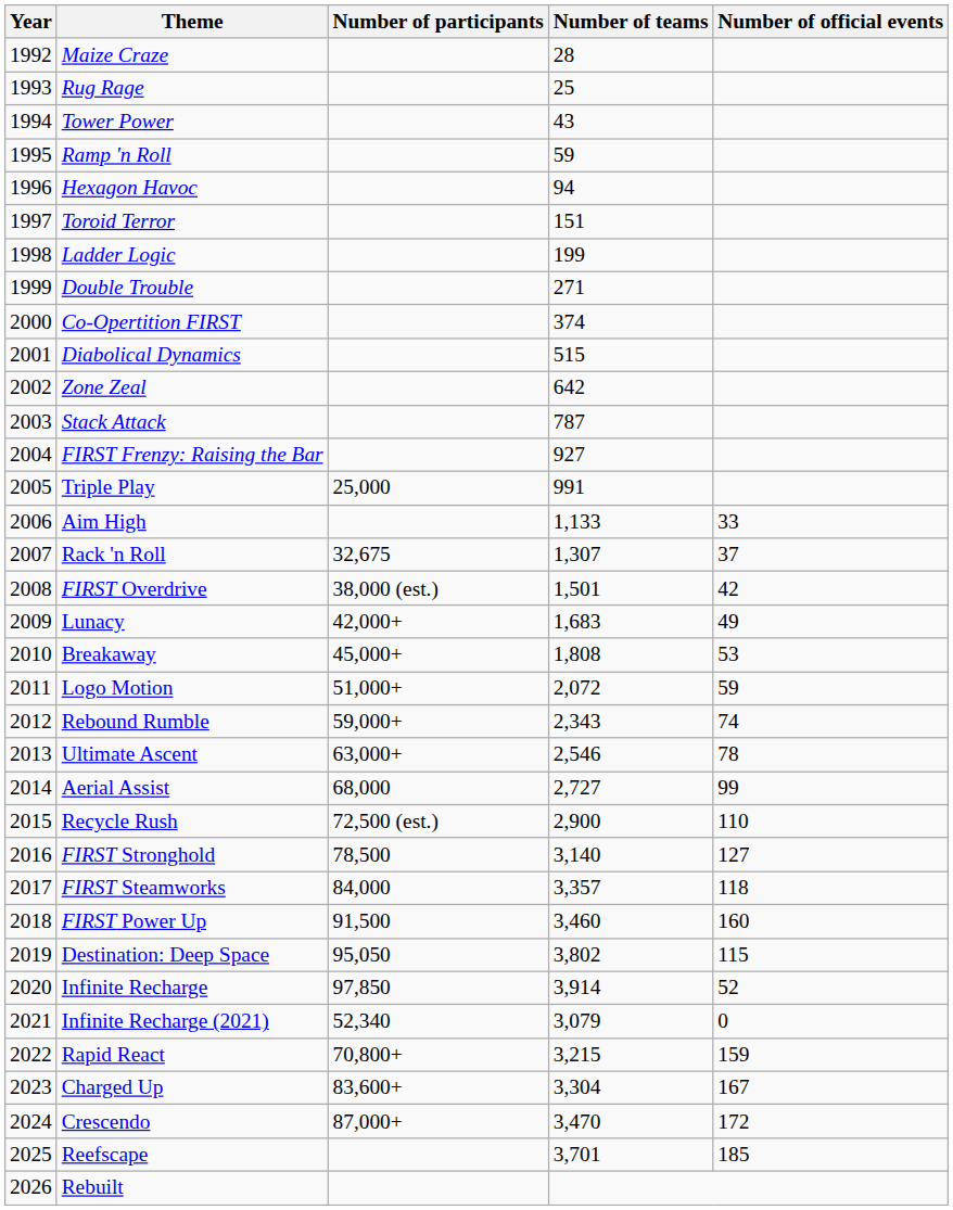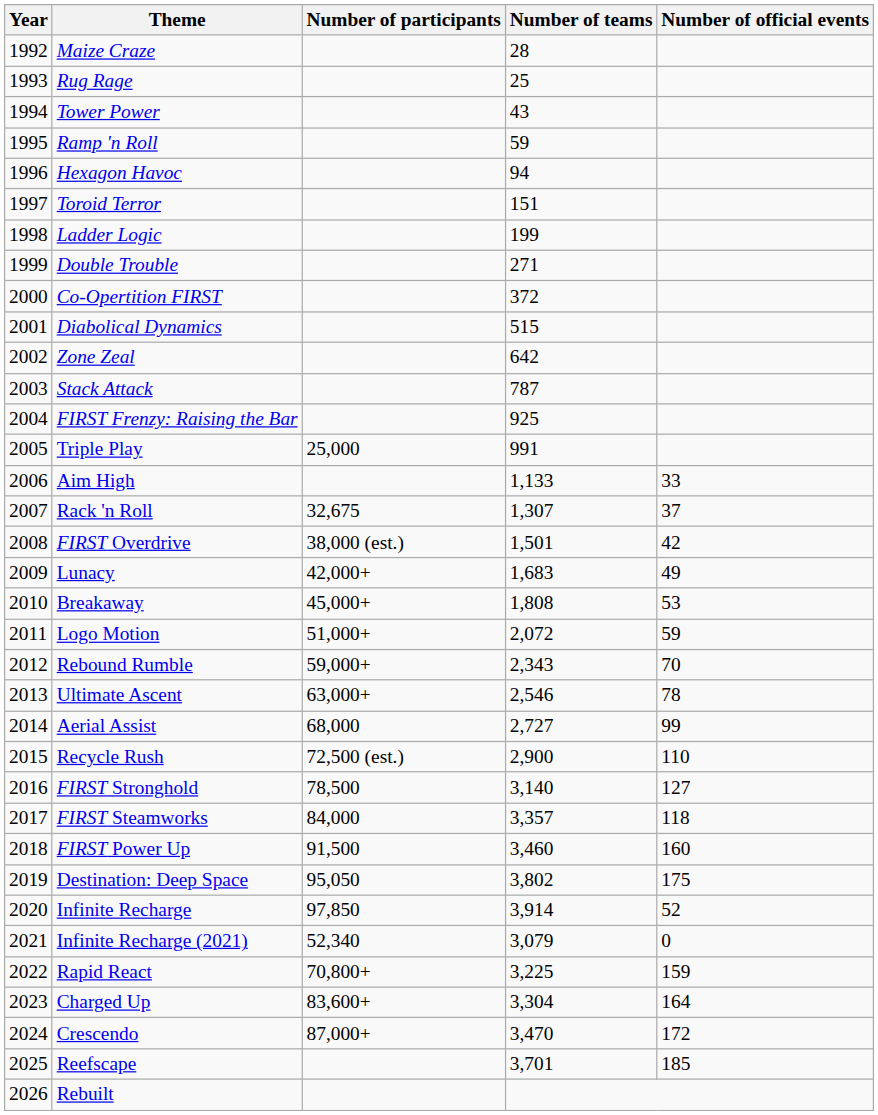 <table class="wikitable">
 <tr>
 <th>Year</th>
 <th>Theme</th>
 <th>Number of participants</th>
 <th>Number of teams</th>
 <th>Number of official events</th>
 </tr>
 <tr>
 <td>1992</td>
 <td><em><a href='#'>Maize Craze</a></em></td>
 <td></td>
 <td>28</td>
 <td></td>
 </tr>
 <tr>
 <td>1993</td>
 <td><em><a href='#'>Rug Rage</a></em></td>
 <td></td>
 <td>25</td>
 <td></td>
 </tr>
 <tr>
 <td>1994</td>
 <td><em><a href='#'>Tower Power</a></em></td>
 <td></td>
 <td>43</td>
 <td></td>
 </tr>
 <tr>
 <td>1995</td>
 <td><em><a href='#'>Ramp 'n Roll</a></em></td>
 <td></td>
 <td>59</td>
 <td></td>
 </tr>
 <tr>
 <td>1996</td>
 <td><em><a href='#'>Hexagon Havoc</a></em></td>
 <td></td>
 <td>94</td>
 <td></td>
 </tr>
 <tr>
 <td>1997</td>
 <td><em><a href='#'>Toroid Terror</a></em></td>
 <td></td>
 <td>151</td>
 <td></td>
 </tr>
 <tr>
 <td>1998</td>
 <td><em><a href='#'>Ladder Logic</a></em></td>
 <td></td>
 <td>199</td>
 <td></td>
 </tr>
 <tr>
 <td>1999</td>
 <td><em><a href='#'>Double Trouble</a></em></td>
 <td></td>
 <td>271</td>
 <td></td>
 </tr>
 <tr>
 <td>2000</td>
 <td><em><a href='#'>Co-Opertition FIRST</a></em></td>
 <td></td>
-<td>374</td>
+<td>372</td>
 <td></td>
 </tr>
 <tr>
 <td>2001</td>
 <td><em><a href='#'>Diabolical Dynamics</a></em></td>
 <td></td>
 <td>515</td>
 <td></td>
 </tr>
 <tr>
 <td>2002</td>
 <td><em><a href='#'>Zone Zeal</a></em></td>
 <td></td>
 <td>642</td>
 <td></td>
 </tr>
 <tr>
 <td>2003</td>
 <td><em><a href='#'>Stack Attack</a></em></td>
 <td></td>
 <td>787</td>
 <td></td>
 </tr>
 <tr>
 <td>2004</td>
 <td><em><a href='#'>FIRST Frenzy: Raising the Bar</a></em></td>
 <td></td>
-<td>927</td>
+<td>925</td>
 <td></td>
 </tr>
 <tr>
 <td>2005</td>
 <td><a href='#'>Triple Play</a></td>
 <td>25,000</td>
 <td>991</td>
 <td></td>
 </tr>
 <tr>
 <td>2006</td>
 <td><a href='#'>Aim High</a></td>
 <td></td>
 <td>1,133</td>
 <td>33</td>
 </tr>
 <tr>
 <td>2007</td>
 <td><a href='#'>Rack 'n Roll</a></td>
 <td>32,675</td>
 <td>1,307</td>
 <td>37</td>
 </tr>
 <tr>
 <td>2008</td>
 <td><a href='#'><em>FIRST</em> Overdrive</a></td>
 <td>38,000 (est.)</td>
 <td>1,501</td>
 <td>42</td>
 </tr>
 <tr>
 <td>2009</td>
 <td><a href='#'>Lunacy</a></td>
 <td>42,000+</td>
 <td>1,683</td>
 <td>49</td>
 </tr>
 <tr>
 <td>2010</td>
 <td><a href='#'>Breakaway</a></td>
 <td>45,000+</td>
 <td>1,808</td>
 <td>53</td>
 </tr>
 <tr>
 <td>2011</td>
 <td><a href='#'>Logo Motion</a></td>
 <td>51,000+</td>
 <td>2,072</td>
 <td>59</td>
 </tr>
 <tr>
 <td>2012</td>
 <td><a href='#'>Rebound Rumble</a></td>
 <td>59,000+</td>
 <td>2,343</td>
-<td>74</td>
+<td>70</td>
 </tr>
 <tr>
 <td>2013</td>
 <td><a href='#'>Ultimate Ascent</a></td>
 <td>63,000+</td>
 <td>2,546</td>
 <td>78</td>
 </tr>
 <tr>
 <td>2014</td>
 <td><a href='#'>Aerial Assist</a></td>
 <td>68,000</td>
 <td>2,727</td>
 <td>99</td>
 </tr>
 <tr>
 <td>2015</td>
 <td><a href='#'>Recycle Rush</a></td>
 <td>72,500 (est.)</td>
 <td>2,900</td>
 <td>110</td>
 </tr>
 <tr>
 <td>2016</td>
 <td><a href='#'><em>FIRST</em> Stronghold</a></td>
 <td>78,500</td>
 <td>3,140</td>
 <td>127</td>
 </tr>
 <tr>
 <td>2017</td>
 <td><a href='#'><em>FIRST</em> Steamworks</a></td>
 <td>84,000</td>
 <td>3,357</td>
 <td>118</td>
 </tr>
 <tr>
 <td>2018</td>
 <td><a href='#'><em>FIRST</em> Power Up</a></td>
 <td>91,500</td>
 <td>3,460</td>
 <td>160</td>
 </tr>
 <tr>
 <td>2019</td>
 <td><a href='#'>Destination: Deep Space</a></td>
 <td>95,050</td>
 <td>3,802</td>
-<td>115</td>
+<td>175</td>
 </tr>
 <tr>
 <td>2020</td>
 <td><a href='#'>Infinite Recharge</a></td>
 <td>97,850</td>
 <td>3,914</td>
 <td>52</td>
 </tr>
 <tr>
 <td>2021</td>
 <td><a href='#'>Infinite Recharge (2021)</a></td>
 <td>52,340</td>
 <td>3,079</td>
 <td>0</td>
 </tr>
 <tr>
 <td>2022</td>
 <td><a href='#'>Rapid React</a></td>
 <td>70,800+</td>
-<td>3,215</td>
+<td>3,225</td>
 <td>159</td>
 </tr>
 <tr>
 <td>2023</td>
 <td><a href='#'>Charged Up</a></td>
 <td>83,600+</td>
 <td>3,304</td>
-<td>167</td>
+<td>164</td>
 </tr>
 <tr>
 <td>2024</td>
 <td><a href='#'>Crescendo</a></td>
 <td>87,000+</td>
 <td>3,470</td>
 <td>172</td>
 </tr>
 <tr>
 <td>2025</td>
 <td><a href='#'>Reefscape</a></td>
 <td></td>
 <td>3,701</td>
 <td>185</td>
 </tr>
 <tr>
 <td>2026</td>
 <td><a href='#'>Rebuilt</a></td>
 <td></td>
 </tr>
 </table>
